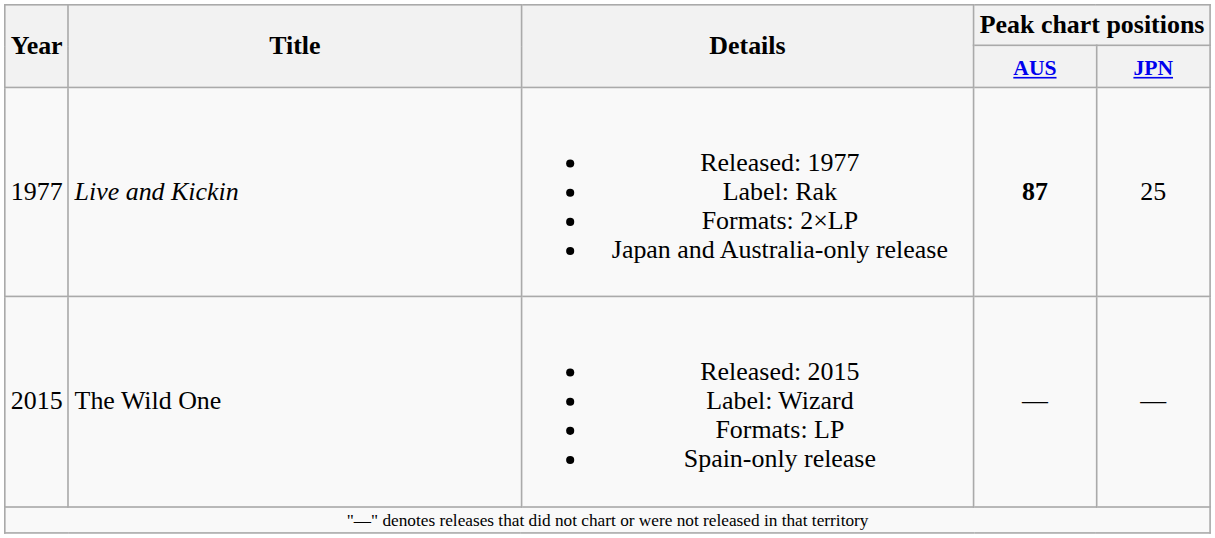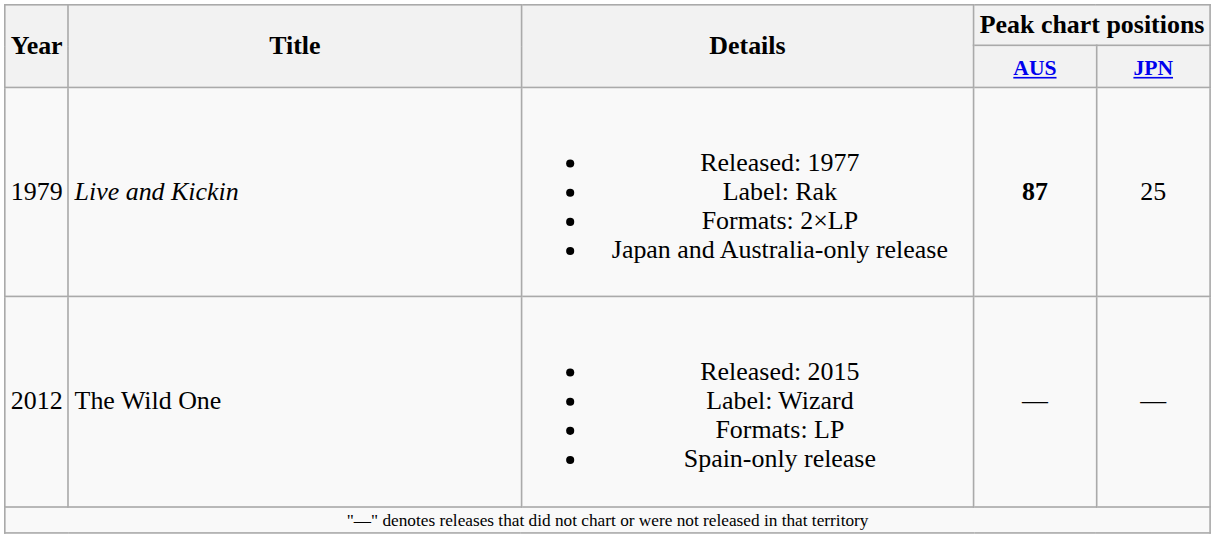 <table class="wikitable" style="text-align:center">
 <tr>
 <th rowspan="2">Year</th>
 <th rowspan="2" style="width:17em;">Title</th>
 <th rowspan="2" style="width:17em;">Details</th>
 <th colspan="2">Peak chart positions</th>
 </tr>
 <tr>
 <th><small><a href='#'>AUS</a></small><br></th>
 <th><small><a href='#'>JPN</a></small><br></th>
 </tr>
 <tr>
-<td>1977</td>
+<td>1979</td>
 <td align="left"><em>Live and Kickin<strong></td>
 <td><br><ul><li>Released: 1977</li><li>Label: Rak</li><li>Formats: 2×LP</li><li>Japan and Australia-only release</li></ul></td>
 <td><strong>87</strong></td>
 <td>25</td>
 </tr>
 <tr>
-<td>2015</td>
+<td>2012</td>
 <td align="left"></em>The Wild One<em></td>
 <td><br><ul><li>Released: 2015</li><li>Label: Wizard</li><li>Formats: LP</li><li>Spain-only release</li></ul></td>
 <td>—</td>
 <td>—</td>
 </tr>
 <tr>
 <td colspan="5" style="font-size:8pt">"—" denotes releases that did not chart or were not released in that territory</td>
 </tr>
 </table>
